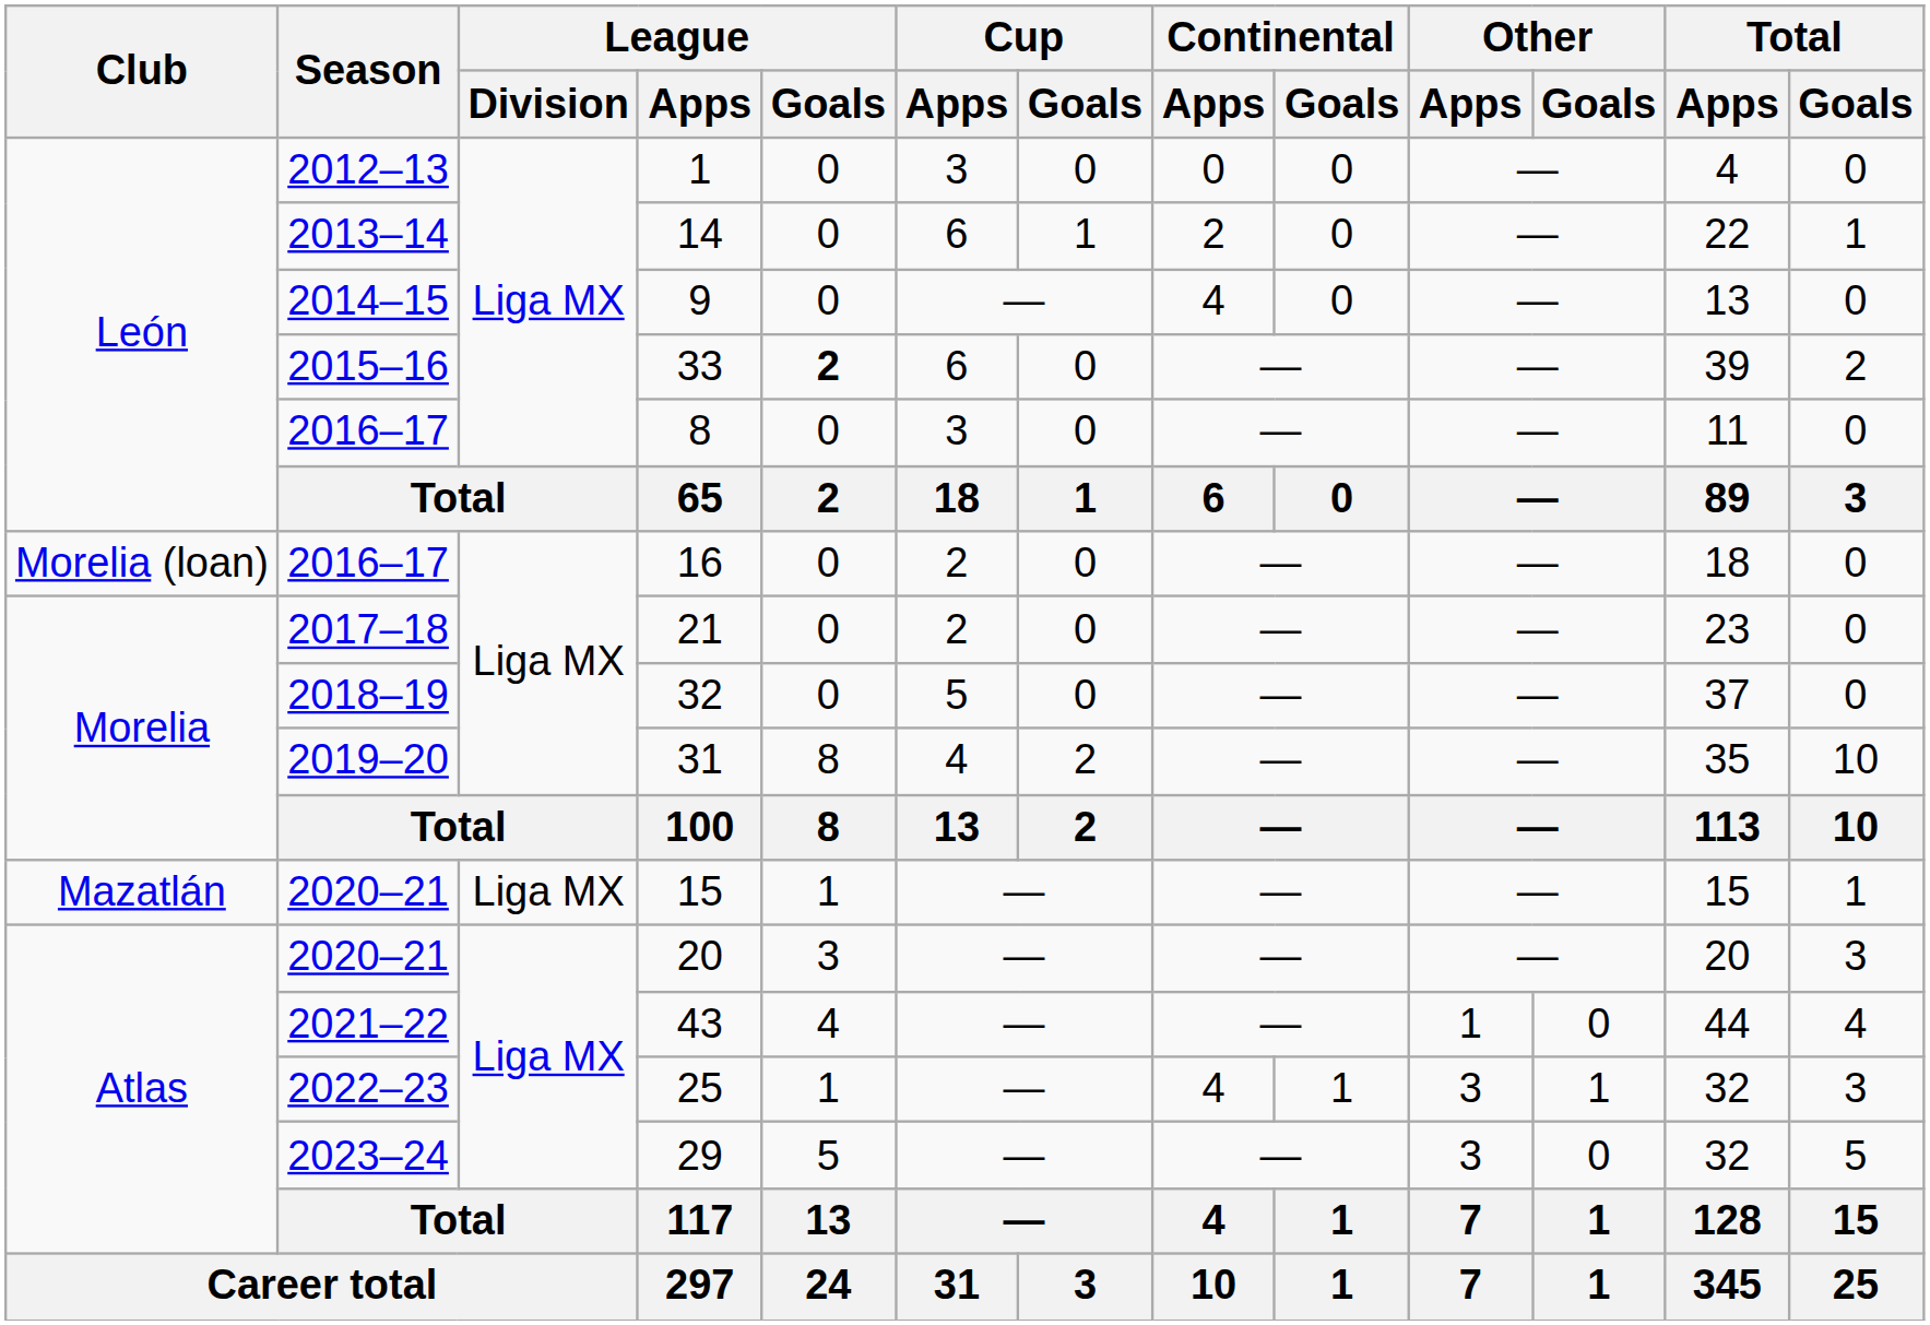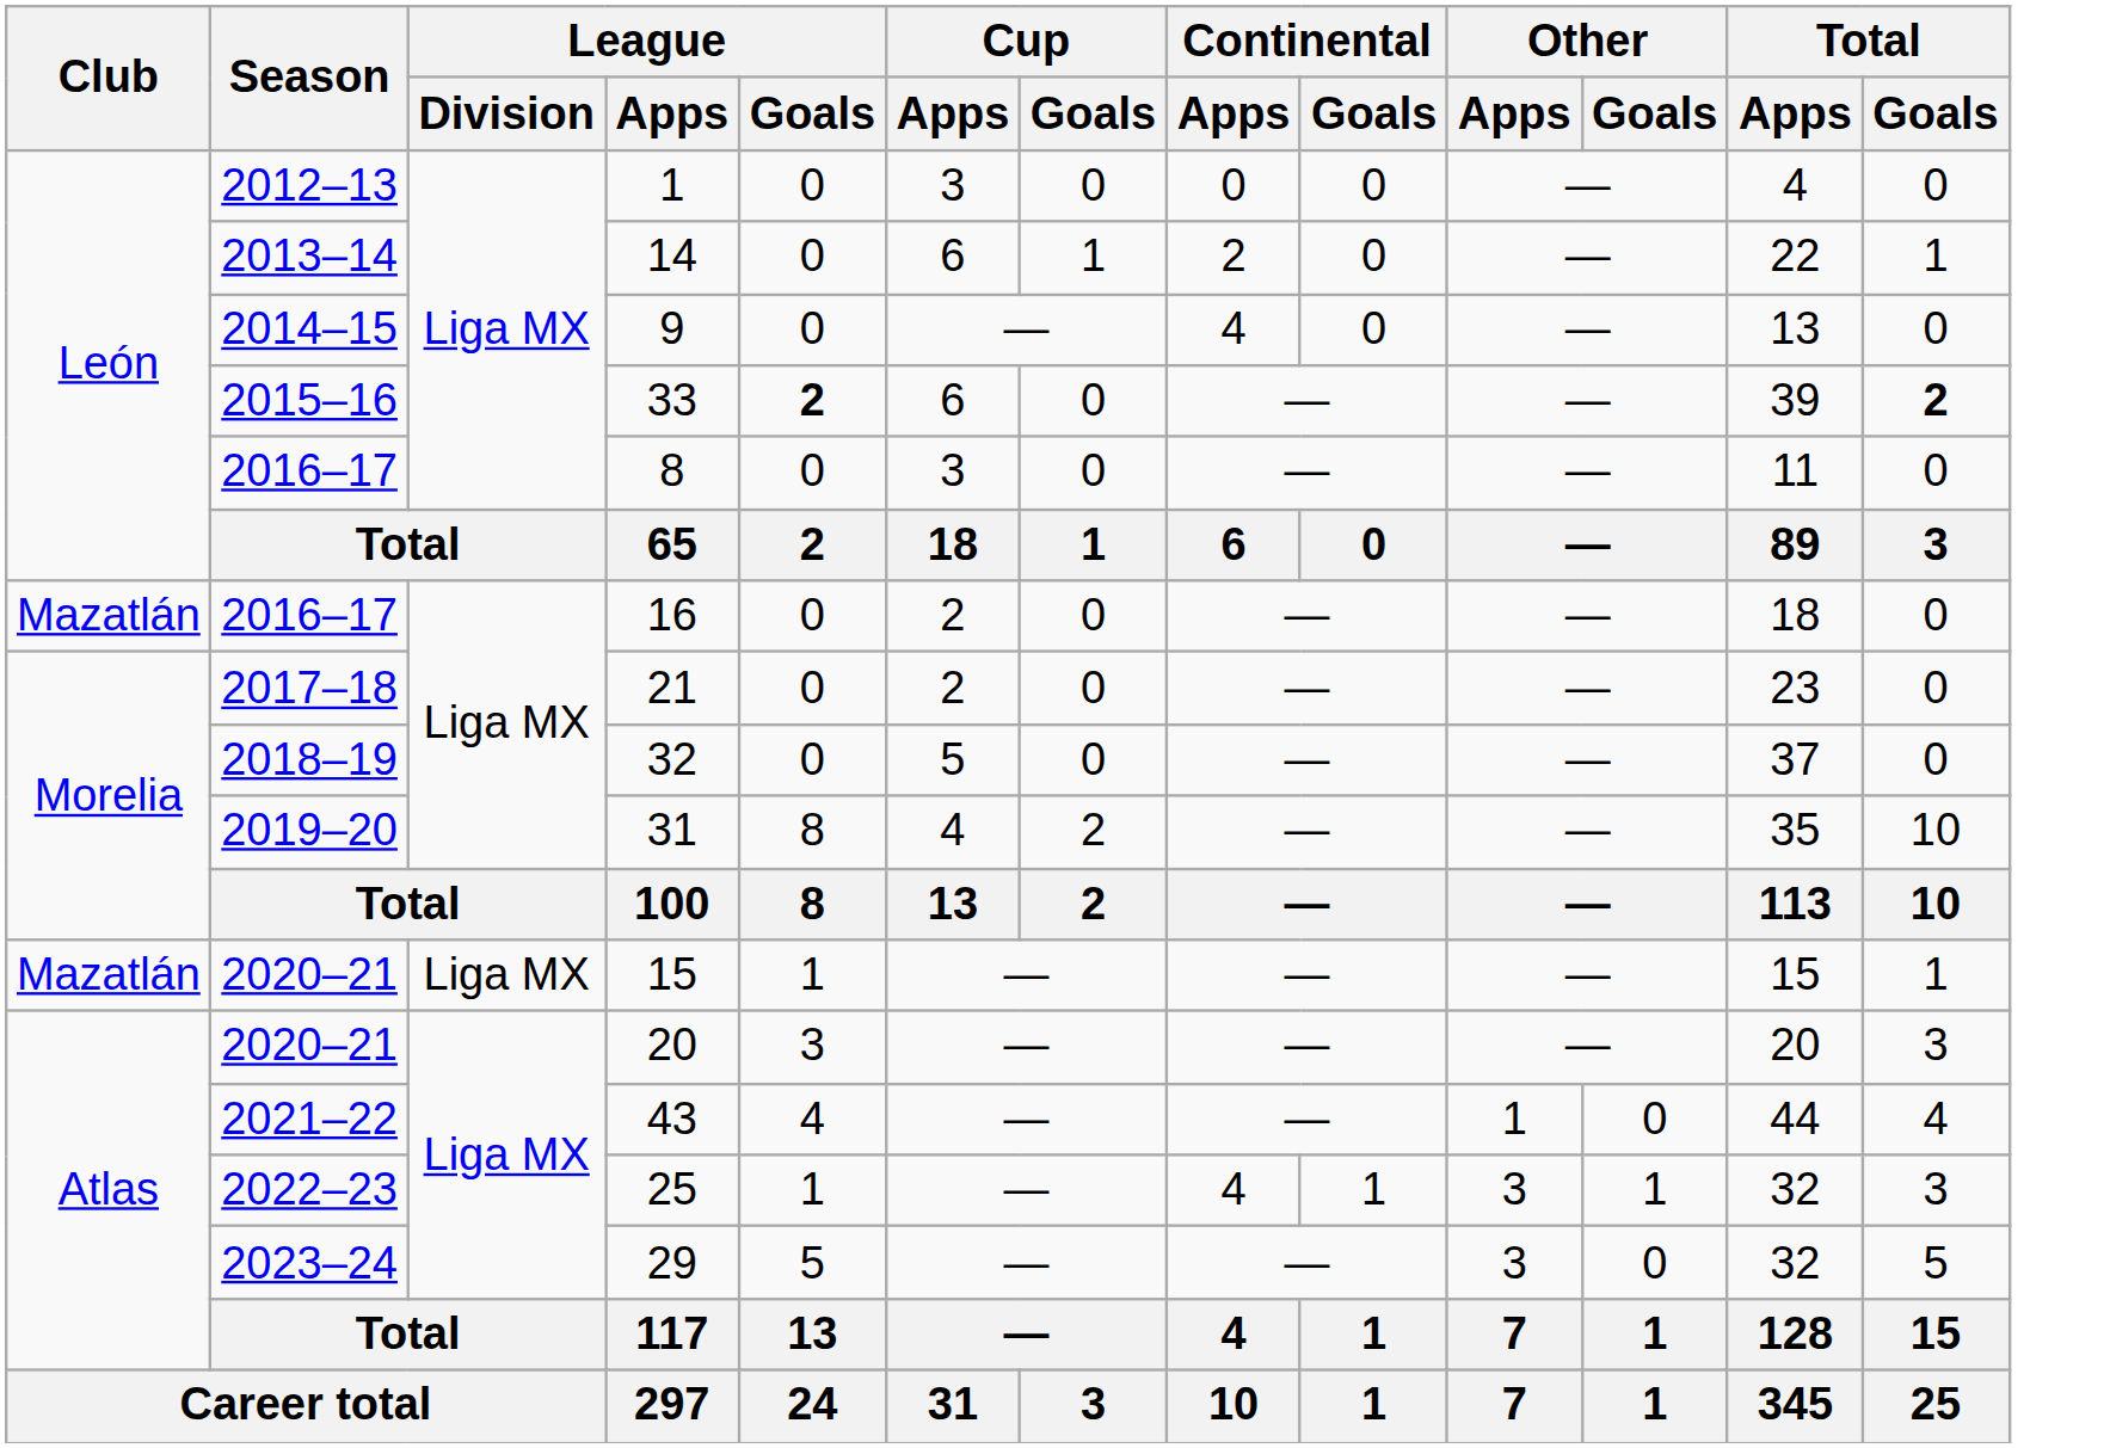 <table class=wikitable style=text-align:center>
 <tr>
 <th rowspan=2>Club</th>
 <th rowspan=2>Season</th>
 <th colspan=3>League</th>
 <th colspan=2>Cup</th>
 <th colspan=2>Continental</th>
 <th colspan=2>Other</th>
 <th colspan=2>Total</th>
 </tr>
 <tr>
 <th>Division</th>
 <th>Apps</th>
 <th>Goals</th>
 <th>Apps</th>
 <th>Goals</th>
 <th>Apps</th>
 <th>Goals</th>
 <th>Apps</th>
 <th>Goals</th>
 <th>Apps</th>
 <th>Goals</th>
 </tr>
 <tr>
 <td rowspan=6><a href='#'>León</a></td>
 <td><a href='#'>2012–13</a></td>
 <td rowspan=5><a href='#'>Liga MX</a></td>
 <td>1</td>
 <td>0</td>
 <td>3</td>
 <td>0</td>
 <td>0</td>
 <td>0</td>
 <td colspan="2">—</td>
 <td>4</td>
 <td>0</td>
 </tr>
 <tr>
 <td><a href='#'>2013–14</a></td>
 <td>14</td>
 <td>0</td>
 <td>6</td>
 <td>1</td>
 <td>2</td>
 <td>0</td>
 <td colspan="2">—</td>
 <td>22</td>
 <td>1</td>
 </tr>
 <tr>
 <td><a href='#'>2014–15</a></td>
 <td>9</td>
 <td>0</td>
 <td colspan="2">—</td>
 <td>4</td>
 <td>0</td>
 <td colspan="2">—</td>
 <td>13</td>
 <td>0</td>
 </tr>
 <tr>
 <td><a href='#'>2015–16</a></td>
 <td>33</td>
 <td><strong>2</strong></td>
 <td>6</td>
 <td>0</td>
 <td colspan="2">—</td>
 <td colspan="2">—</td>
 <td>39</td>
-<td>2</td>
+<td><strong>2</strong></td>
 </tr>
 <tr>
 <td><a href='#'>2016–17</a></td>
 <td>8</td>
 <td>0</td>
 <td>3</td>
 <td>0</td>
 <td colspan="2">—</td>
 <td colspan="2">—</td>
 <td>11</td>
 <td>0</td>
 </tr>
 <tr>
 <th colspan=2>Total</th>
 <th>65</th>
 <th>2</th>
 <th>18</th>
 <th>1</th>
 <th>6</th>
 <th>0</th>
 <th colspan="2">—</th>
 <th>89</th>
 <th>3</th>
 </tr>
 <tr>
-<td><a href='#'>Morelia</a> (loan)</td>
+<td><a href='#'>Mazatlán</a></td>
 <td><a href='#'>2016–17</a></td>
 <td rowspan=4>Liga MX</td>
 <td>16</td>
 <td>0</td>
 <td>2</td>
 <td>0</td>
 <td colspan="2">—</td>
 <td colspan="2">—</td>
 <td>18</td>
 <td>0</td>
 </tr>
 <tr>
 <td rowspan=4><a href='#'>Morelia</a></td>
 <td><a href='#'>2017–18</a></td>
 <td>21</td>
 <td>0</td>
 <td>2</td>
 <td>0</td>
 <td colspan="2">—</td>
 <td colspan="2">—</td>
 <td>23</td>
 <td>0</td>
 </tr>
 <tr>
 <td><a href='#'>2018–19</a></td>
 <td>32</td>
 <td>0</td>
 <td>5</td>
 <td>0</td>
 <td colspan="2">—</td>
 <td colspan="2">—</td>
 <td>37</td>
 <td>0</td>
 </tr>
 <tr>
 <td><a href='#'>2019–20</a></td>
 <td>31</td>
 <td>8</td>
 <td>4</td>
 <td>2</td>
 <td colspan="2">—</td>
 <td colspan="2">—</td>
 <td>35</td>
 <td>10</td>
 </tr>
 <tr>
 <th colspan=2>Total</th>
 <th>100</th>
 <th>8</th>
 <th>13</th>
 <th>2</th>
 <th colspan="2">—</th>
 <th colspan="2">—</th>
 <th>113</th>
 <th>10</th>
 </tr>
 <tr>
 <td><a href='#'>Mazatlán</a></td>
 <td><a href='#'>2020–21</a></td>
 <td>Liga MX</td>
 <td>15</td>
 <td>1</td>
 <td colspan="2">—</td>
 <td colspan="2">—</td>
 <td colspan="2">—</td>
 <td>15</td>
 <td>1</td>
 </tr>
 <tr>
 <td rowspan=5><a href='#'>Atlas</a></td>
 <td><a href='#'>2020–21</a></td>
 <td rowspan=4><a href='#'>Liga MX</a></td>
 <td>20</td>
 <td>3</td>
 <td colspan="2">—</td>
 <td colspan="2">—</td>
 <td colspan="2">—</td>
 <td>20</td>
 <td>3</td>
 </tr>
 <tr>
 <td><a href='#'>2021–22</a></td>
 <td>43</td>
 <td>4</td>
 <td colspan="2">—</td>
 <td colspan="2">—</td>
 <td>1</td>
 <td>0</td>
 <td>44</td>
 <td>4</td>
 </tr>
 <tr>
 <td><a href='#'>2022–23</a></td>
 <td>25</td>
 <td>1</td>
 <td colspan="2">—</td>
 <td>4</td>
 <td>1</td>
 <td>3</td>
 <td>1</td>
 <td>32</td>
 <td>3</td>
 </tr>
 <tr>
 <td><a href='#'>2023–24</a></td>
 <td>29</td>
 <td>5</td>
 <td colspan="2">—</td>
 <td colspan="2">—</td>
 <td>3</td>
 <td>0</td>
 <td>32</td>
 <td>5</td>
 </tr>
 <tr>
 <th colspan=2>Total</th>
 <th>117</th>
 <th>13</th>
 <th colspan="2">—</th>
 <th>4</th>
 <th>1</th>
 <th>7</th>
 <th>1</th>
 <th>128</th>
 <th>15</th>
 </tr>
 <tr>
 <th colspan=3>Career total</th>
 <th>297</th>
 <th>24</th>
 <th>31</th>
 <th>3</th>
 <th>10</th>
 <th>1</th>
 <th>7</th>
 <th>1</th>
 <th>345</th>
 <th>25</th>
 </tr>
 </table>
